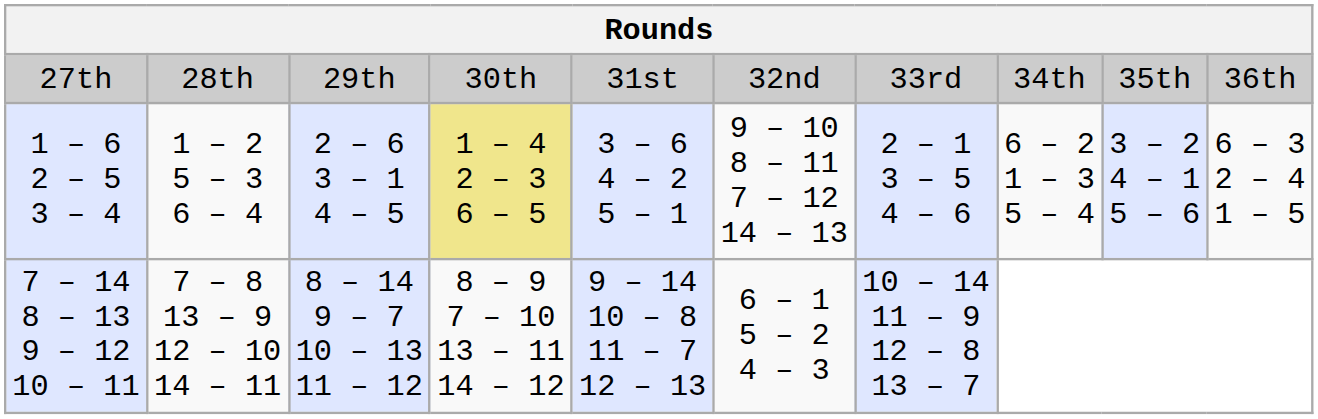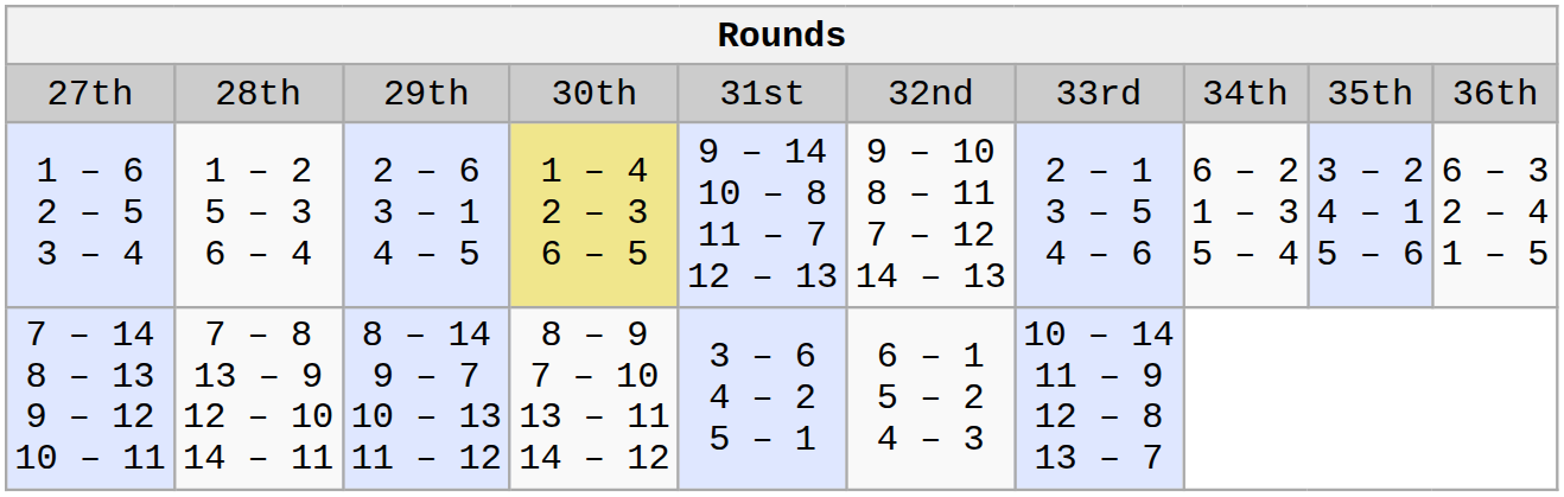 <table class="wikitable">
 <tr>
 <th colspan="10">Rounds</th>
 </tr>
 <tr>
 <td align="center" bgcolor="#CCCCCC">27th</td>
 <td align="center" bgcolor="#CCCCCC">28th</td>
 <td align="center" bgcolor="#CCCCCC">29th</td>
 <td align="center" bgcolor="#CCCCCC">30th</td>
 <td align="center" bgcolor="#CCCCCC">31st</td>
 <td align="center" bgcolor="#CCCCCC">32nd</td>
 <td align="center" bgcolor="#CCCCCC">33rd</td>
 <td align="center" bgcolor="#CCCCCC">34th</td>
 <td align="center" bgcolor="#CCCCCC">35th</td>
 <td align="center" bgcolor="#CCCCCC">36th</td>
 </tr>
 <tr>
 <td align="center" bgcolor="#DFE7FF">1 – 6<br>2 – 5<br>3 – 4</td>
 <td align="center">1 – 2<br>5 – 3<br>6 – 4</td>
 <td align="center" bgcolor="#DFE7FF">2 – 6<br>3 – 1<br>4 – 5</td>
 <td align="center" style="background: khaki;">1 – 4<br>2 – 3<br>6 – 5</td>
-<td align="center" bgcolor="#DFE7FF">3 – 6<br>4 – 2<br>5 – 1</td>
+<td align="center" bgcolor="#DFE7FF">9 – 14<br>10 – 8<br>11 – 7<br>12 – 13</td>
 <td align="center">9 – 10<br>8 – 11<br>7 – 12<br>14 – 13</td>
 <td align="center" bgcolor="#DFE7FF">2 – 1<br>3 – 5<br>4 – 6</td>
 <td align="center">6 – 2<br>1 – 3<br>5 – 4</td>
 <td align="center" bgcolor="#DFE7FF">3 – 2<br>4 – 1<br>5 – 6</td>
 <td align="center">6 – 3<br>2 – 4<br>1 – 5</td>
 </tr>
 <tr>
 <td align="center" bgcolor="#DFE7FF">7 – 14<br>8 – 13<br>9 – 12<br>10 – 11</td>
 <td align="center">7 – 8<br>13 – 9<br>12 – 10<br>14 – 11</td>
 <td align="center" bgcolor="#DFE7FF">8 – 14<br>9 – 7<br>10 – 13<br>11 – 12</td>
 <td align="center">8 – 9<br>7 – 10<br>13 – 11<br>14 – 12</td>
-<td align="center" bgcolor="#DFE7FF">9 – 14<br>10 – 8<br>11 – 7<br>12 – 13</td>
+<td align="center" bgcolor="#DFE7FF">3 – 6<br>4 – 2<br>5 – 1</td>
 <td align="center">6 – 1<br>5 – 2<br>4 – 3</td>
 <td align="center" bgcolor="#DFE7FF">10 – 14<br>11 – 9<br>12 – 8<br>13 – 7</td>
 <td align="center" colspan="3" bgcolor="white"> </td>
 </tr>
 </table>
